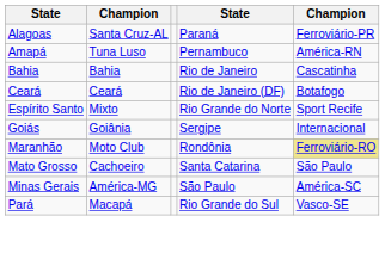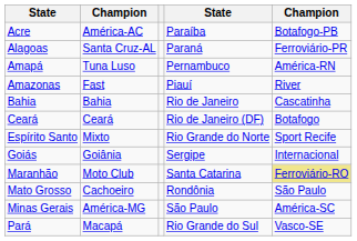 <table class="wikitable">
 <tr>
 <th>State</th>
 <th>Champion</th>
 <th></th>
 <th>State</th>
 <th>Champion</th>
+</tr>
+<tr>
+<td><a href='#'>Acre</a></td>
+<td><a href='#'>América-AC</a></td>
+<td></td>
+<td><a href='#'>Paraíba</a></td>
+<td><a href='#'>Botafogo-PB</a></td>
 </tr>
 <tr>
 <td><a href='#'>Alagoas</a></td>
 <td><a href='#'>Santa Cruz-AL</a></td>
 <td></td>
 <td><a href='#'>Paraná</a></td>
 <td><a href='#'>Ferroviário-PR</a></td>
 </tr>
 <tr>
 <td><a href='#'>Amapá</a></td>
 <td><a href='#'>Tuna Luso</a></td>
 <td></td>
 <td><a href='#'>Pernambuco</a></td>
 <td><a href='#'>América-RN</a></td>
+</tr>
+<tr>
+<td><a href='#'>Amazonas</a></td>
+<td><a href='#'>Fast</a></td>
+<td></td>
+<td><a href='#'>Piauí</a></td>
+<td><a href='#'>River</a></td>
 </tr>
 <tr>
 <td><a href='#'>Bahia</a></td>
 <td><a href='#'>Bahia</a></td>
 <td></td>
 <td><a href='#'>Rio de Janeiro</a></td>
 <td><a href='#'>Cascatinha</a></td>
 </tr>
 <tr>
 <td><a href='#'>Ceará</a></td>
 <td><a href='#'>Ceará</a></td>
 <td></td>
 <td><a href='#'>Rio de Janeiro (DF)</a></td>
 <td><a href='#'>Botafogo</a></td>
 </tr>
 <tr>
 <td><a href='#'>Espírito Santo</a></td>
 <td><a href='#'>Mixto</a></td>
 <td></td>
 <td><a href='#'>Rio Grande do Norte</a></td>
 <td><a href='#'>Sport Recife</a></td>
 </tr>
 <tr>
 <td><a href='#'>Goiás</a></td>
 <td><a href='#'>Goiânia</a></td>
 <td></td>
 <td><a href='#'>Sergipe</a></td>
 <td><a href='#'>Internacional</a></td>
 </tr>
 <tr>
 <td><a href='#'>Maranhão</a></td>
 <td><a href='#'>Moto Club</a></td>
 <td></td>
-<td><a href='#'>Rondônia</a></td>
+<td><a href='#'>Santa Catarina</a></td>
 <td style="background: khaki;"><a href='#'>Ferroviário-RO</a></td>
 </tr>
 <tr>
 <td><a href='#'>Mato Grosso</a></td>
 <td><a href='#'>Cachoeiro</a></td>
 <td></td>
-<td><a href='#'>Santa Catarina</a></td>
+<td><a href='#'>Rondônia</a></td>
 <td><a href='#'>São Paulo</a></td>
 </tr>
 <tr>
 <td><a href='#'>Minas Gerais</a></td>
 <td><a href='#'>América-MG</a></td>
 <td></td>
 <td><a href='#'>São Paulo</a></td>
 <td><a href='#'>América-SC</a></td>
 </tr>
 <tr>
 <td><a href='#'>Pará</a></td>
 <td><a href='#'>Macapá</a></td>
 <td></td>
 <td><a href='#'>Rio Grande do Sul</a></td>
 <td><a href='#'>Vasco-SE</a></td>
 </tr>
 </table>
